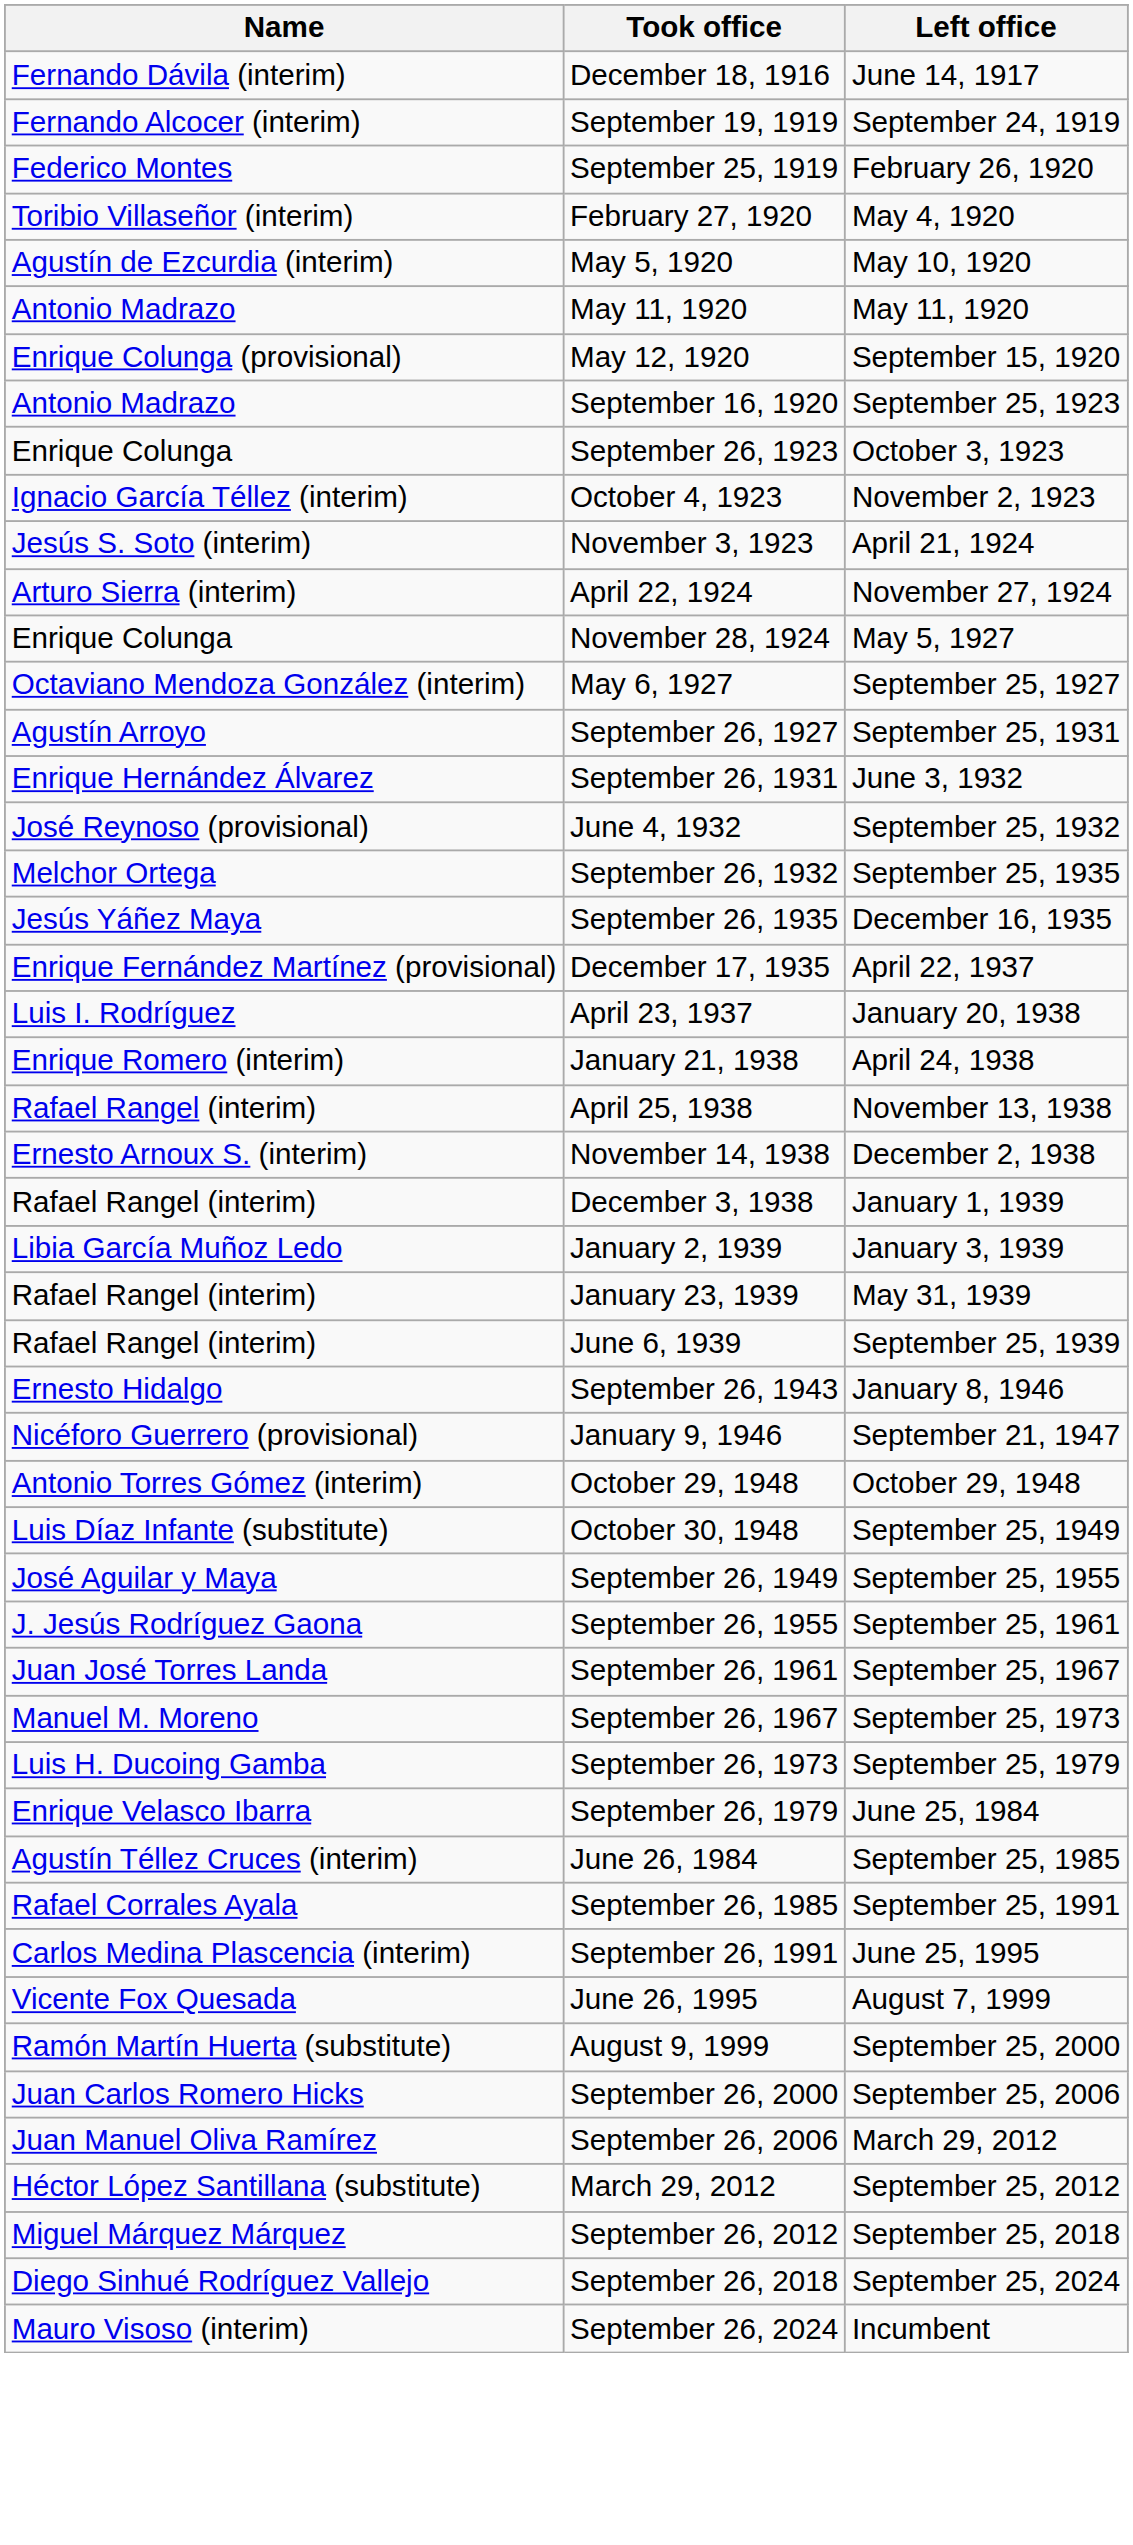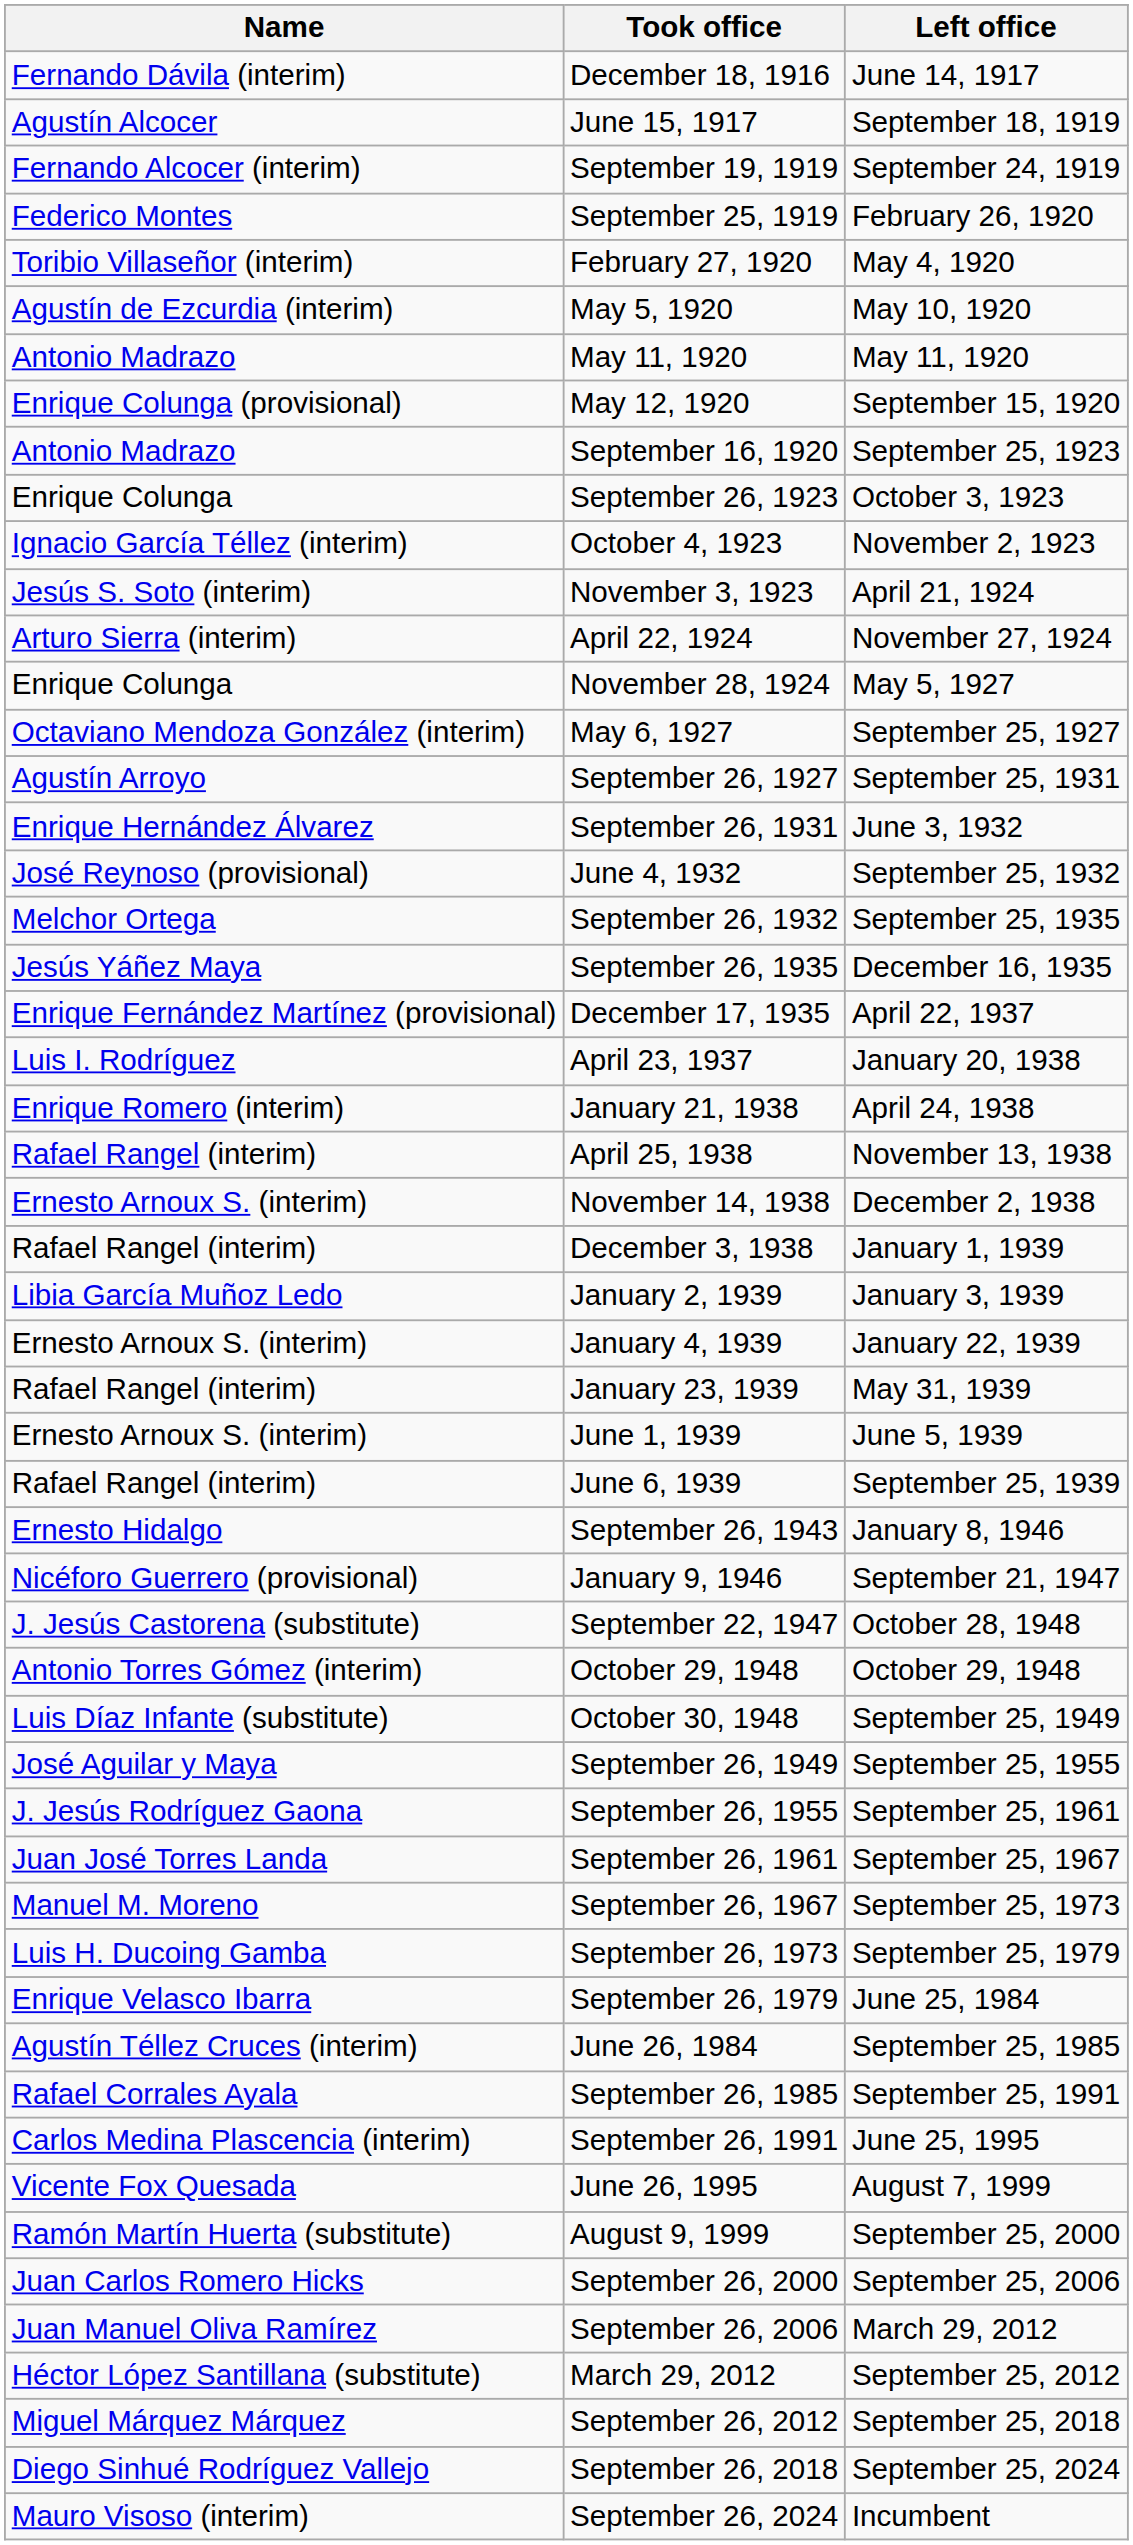 <table class="wikitable">
 <tr>
 <th>Name</th>
 <th>Took office</th>
 <th>Left office</th>
 </tr>
 <tr>
 <td><a href='#'>Fernando Dávila</a> (interim)</td>
 <td>December 18, 1916</td>
 <td>June 14, 1917</td>
+</tr>
+<tr>
+<td><a href='#'>Agustín Alcocer</a></td>
+<td>June 15, 1917</td>
+<td>September 18, 1919</td>
 </tr>
 <tr>
 <td><a href='#'>Fernando Alcocer</a> (interim)</td>
 <td>September 19, 1919</td>
 <td>September 24, 1919</td>
 </tr>
 <tr>
 <td><a href='#'>Federico Montes</a></td>
 <td>September 25, 1919</td>
 <td>February 26, 1920</td>
 </tr>
 <tr>
 <td><a href='#'>Toribio Villaseñor</a> (interim)</td>
 <td>February 27, 1920</td>
 <td>May 4, 1920</td>
 </tr>
 <tr>
 <td><a href='#'>Agustín de Ezcurdia</a> (interim)</td>
 <td>May 5, 1920</td>
 <td>May 10, 1920</td>
 </tr>
 <tr>
 <td><a href='#'>Antonio Madrazo</a></td>
 <td>May 11, 1920</td>
 <td>May 11, 1920</td>
 </tr>
 <tr>
 <td><a href='#'>Enrique Colunga</a> (provisional)</td>
 <td>May 12, 1920</td>
 <td>September 15, 1920</td>
 </tr>
 <tr>
 <td><a href='#'>Antonio Madrazo</a></td>
 <td>September 16, 1920</td>
 <td>September 25, 1923</td>
 </tr>
 <tr>
 <td>Enrique Colunga</td>
 <td>September 26, 1923</td>
 <td>October 3, 1923</td>
 </tr>
 <tr>
 <td><a href='#'>Ignacio García Téllez</a> (interim)</td>
 <td>October 4, 1923</td>
 <td>November 2, 1923</td>
 </tr>
 <tr>
 <td><a href='#'>Jesús S. Soto</a> (interim)</td>
 <td>November 3, 1923</td>
 <td>April 21, 1924</td>
 </tr>
 <tr>
 <td><a href='#'>Arturo Sierra</a> (interim)</td>
 <td>April 22, 1924</td>
 <td>November 27, 1924</td>
 </tr>
 <tr>
 <td>Enrique Colunga</td>
 <td>November 28, 1924</td>
 <td>May 5, 1927</td>
 </tr>
 <tr>
 <td><a href='#'>Octaviano Mendoza González</a> (interim)</td>
 <td>May 6, 1927</td>
 <td>September 25, 1927</td>
 </tr>
 <tr>
 <td><a href='#'>Agustín Arroyo</a></td>
 <td>September 26, 1927</td>
 <td>September 25, 1931</td>
 </tr>
 <tr>
 <td><a href='#'>Enrique Hernández Álvarez</a></td>
 <td>September 26, 1931</td>
 <td>June 3, 1932</td>
 </tr>
 <tr>
 <td><a href='#'>José Reynoso</a> (provisional)</td>
 <td>June 4, 1932</td>
 <td>September 25, 1932</td>
 </tr>
 <tr>
 <td><a href='#'>Melchor Ortega</a></td>
 <td>September 26, 1932</td>
 <td>September 25, 1935</td>
 </tr>
 <tr>
 <td><a href='#'>Jesús Yáñez Maya</a></td>
 <td>September 26, 1935</td>
 <td>December 16, 1935</td>
 </tr>
 <tr>
 <td><a href='#'>Enrique Fernández Martínez</a> (provisional)</td>
 <td>December 17, 1935</td>
 <td>April 22, 1937</td>
 </tr>
 <tr>
 <td><a href='#'>Luis I. Rodríguez</a></td>
 <td>April 23, 1937</td>
 <td>January 20, 1938</td>
 </tr>
 <tr>
 <td><a href='#'>Enrique Romero</a> (interim)</td>
 <td>January 21, 1938</td>
 <td>April 24, 1938</td>
 </tr>
 <tr>
 <td><a href='#'>Rafael Rangel</a> (interim)</td>
 <td>April 25, 1938</td>
 <td>November 13, 1938</td>
 </tr>
 <tr>
 <td><a href='#'>Ernesto Arnoux S.</a> (interim)</td>
 <td>November 14, 1938</td>
 <td>December 2, 1938</td>
 </tr>
 <tr>
 <td>Rafael Rangel (interim)</td>
 <td>December 3, 1938</td>
 <td>January 1, 1939</td>
 </tr>
 <tr>
 <td><a href='#'>Libia García Muñoz Ledo</a></td>
 <td>January 2, 1939</td>
 <td>January 3, 1939</td>
 </tr>
 <tr>
+<td>Ernesto Arnoux S. (interim)</td>
+<td>January 4, 1939</td>
+<td>January 22, 1939</td>
+</tr>
+<tr>
 <td>Rafael Rangel (interim)</td>
 <td>January 23, 1939</td>
 <td>May 31, 1939</td>
+</tr>
+<tr>
+<td>Ernesto Arnoux S. (interim)</td>
+<td>June 1, 1939</td>
+<td>June 5, 1939</td>
 </tr>
 <tr>
 <td>Rafael Rangel (interim)</td>
 <td>June 6, 1939</td>
 <td>September 25, 1939</td>
 </tr>
 <tr>
 <td><a href='#'>Ernesto Hidalgo</a></td>
 <td>September 26, 1943</td>
 <td>January 8, 1946</td>
 </tr>
 <tr>
 <td><a href='#'>Nicéforo Guerrero</a> (provisional)</td>
 <td>January 9, 1946</td>
 <td>September 21, 1947</td>
+</tr>
+<tr>
+<td><a href='#'>J. Jesús Castorena</a> (substitute)</td>
+<td>September 22, 1947</td>
+<td>October 28, 1948</td>
 </tr>
 <tr>
 <td><a href='#'>Antonio Torres Gómez</a> (interim)</td>
 <td>October 29, 1948</td>
 <td>October 29, 1948</td>
 </tr>
 <tr>
 <td><a href='#'>Luis Díaz Infante</a> (substitute)</td>
 <td>October 30, 1948</td>
 <td>September 25, 1949</td>
 </tr>
 <tr>
 <td><a href='#'>José Aguilar y Maya</a></td>
 <td>September 26, 1949</td>
 <td>September 25, 1955</td>
 </tr>
 <tr>
 <td><a href='#'>J. Jesús Rodríguez Gaona</a></td>
 <td>September 26, 1955</td>
 <td>September 25, 1961</td>
 </tr>
 <tr>
 <td><a href='#'>Juan José Torres Landa</a></td>
 <td>September 26, 1961</td>
 <td>September 25, 1967</td>
 </tr>
 <tr>
 <td><a href='#'>Manuel M. Moreno</a></td>
 <td>September 26, 1967</td>
 <td>September 25, 1973</td>
 </tr>
 <tr>
 <td><a href='#'>Luis H. Ducoing Gamba</a></td>
 <td>September 26, 1973</td>
 <td>September 25, 1979</td>
 </tr>
 <tr>
 <td><a href='#'>Enrique Velasco Ibarra</a></td>
 <td>September 26, 1979</td>
 <td>June 25, 1984</td>
 </tr>
 <tr>
 <td><a href='#'>Agustín Téllez Cruces</a> (interim)</td>
 <td>June 26, 1984</td>
 <td>September 25, 1985</td>
 </tr>
 <tr>
 <td><a href='#'>Rafael Corrales Ayala</a></td>
 <td>September 26, 1985</td>
 <td>September 25, 1991</td>
 </tr>
 <tr>
 <td><a href='#'>Carlos Medina Plascencia</a> (interim)</td>
 <td>September 26, 1991</td>
 <td>June 25, 1995</td>
 </tr>
 <tr>
 <td><a href='#'>Vicente Fox Quesada</a></td>
 <td>June 26, 1995</td>
 <td>August 7, 1999</td>
 </tr>
 <tr>
 <td><a href='#'>Ramón Martín Huerta</a> (substitute)</td>
 <td>August 9, 1999</td>
 <td>September 25, 2000</td>
 </tr>
 <tr>
 <td><a href='#'>Juan Carlos Romero Hicks</a></td>
 <td>September 26, 2000</td>
 <td>September 25, 2006</td>
 </tr>
 <tr>
 <td><a href='#'>Juan Manuel Oliva Ramírez</a></td>
 <td>September 26, 2006</td>
 <td>March 29, 2012</td>
 </tr>
 <tr>
 <td><a href='#'>Héctor López Santillana</a> (substitute)</td>
 <td>March 29, 2012</td>
 <td>September 25, 2012</td>
 </tr>
 <tr>
 <td><a href='#'>Miguel Márquez Márquez</a></td>
 <td>September 26, 2012</td>
 <td>September 25, 2018</td>
 </tr>
 <tr>
 <td><a href='#'>Diego Sinhué Rodríguez Vallejo</a></td>
 <td>September 26, 2018</td>
 <td>September 25, 2024</td>
 </tr>
 <tr>
 <td><a href='#'>Mauro Visoso</a> (interim)</td>
 <td>September 26, 2024</td>
 <td>Incumbent</td>
 </tr>
 </table>
